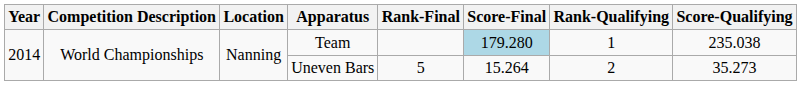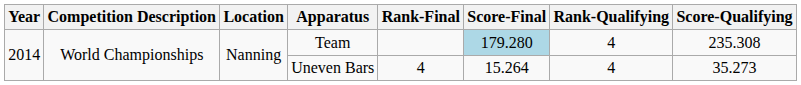 <table class="wikitable" style="text-align:center">
 <tr>
 <th>Year</th>
 <th>Competition Description</th>
 <th>Location</th>
 <th>Apparatus</th>
 <th>Rank-Final</th>
 <th>Score-Final</th>
 <th>Rank-Qualifying</th>
 <th>Score-Qualifying</th>
 </tr>
 <tr>
 <td rowspan=6>2014</td>
 <td rowspan=6>World Championships</td>
 <td rowspan=6>Nanning</td>
 <td>Team</td>
 <td></td>
 <td style="background: lightblue;">179.280</td>
-<td>1</td>
-<td>235.038</td>
+<td>4</td>
+<td>235.308</td>
 </tr>
 <tr>
 <td>Uneven Bars</td>
-<td>5</td>
+<td>4</td>
 <td>15.264</td>
-<td>2</td>
+<td>4</td>
 <td>35.273</td>
 </tr>
 </table>
